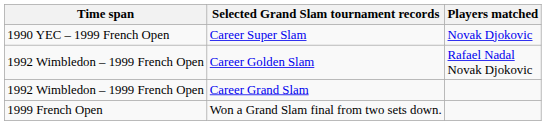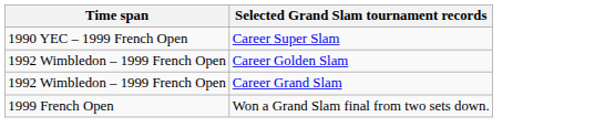 <table class="wikitable">
 <tr>
 <th>Time span</th>
 <th>Selected Grand Slam tournament records</th>
-<th>Players matched</th>
 </tr>
 <tr>
 <td>1990 YEC – 1999 French Open</td>
 <td><a href='#'>Career Super Slam</a></td>
-<td><a href='#'>Novak Djokovic</a></td>
 </tr>
 <tr>
 <td>1992 Wimbledon – 1999 French Open</td>
 <td><a href='#'>Career Golden Slam</a></td>
-<td><a href='#'>Rafael Nadal</a><br>Novak Djokovic</td>
 </tr>
 <tr>
 <td>1992 Wimbledon – 1999 French Open</td>
 <td><a href='#'>Career Grand Slam</a></td>
-<td></td>
 </tr>
 <tr>
 <td>1999 French Open</td>
 <td>Won a Grand Slam final from two sets down.</td>
-<td></td>
 </tr>
 </table>
